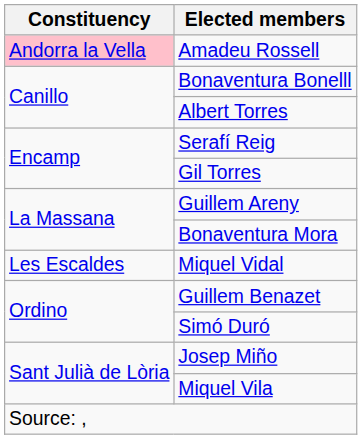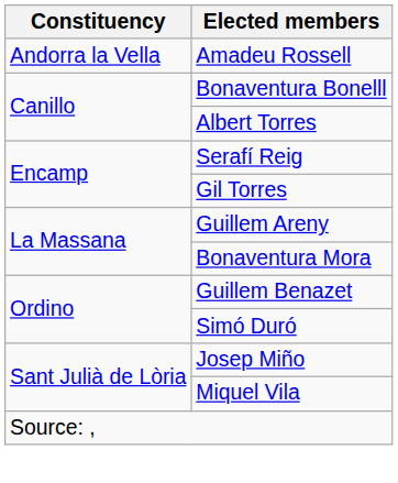 <table class=wikitable>
 <tr>
 <th>Constituency</th>
 <th>Elected members</th>
 </tr>
 <tr>
-<td style="background: pink;"><a href='#'>Andorra la Vella</a></td>
+<td><a href='#'>Andorra la Vella</a></td>
 <td><a href='#'>Amadeu Rossell</a></td>
 </tr>
 <tr>
 <td rowspan=2><a href='#'>Canillo</a></td>
 <td><a href='#'>Bonaventura Bonelll</a></td>
 </tr>
 <tr>
 <td><a href='#'>Albert Torres</a></td>
 </tr>
 <tr>
 <td rowspan=2><a href='#'>Encamp</a></td>
 <td><a href='#'>Serafí Reig</a></td>
 </tr>
 <tr>
 <td><a href='#'>Gil Torres</a></td>
 </tr>
 <tr>
 <td rowspan=2><a href='#'>La Massana</a></td>
 <td><a href='#'>Guillem Areny</a></td>
 </tr>
 <tr>
 <td><a href='#'>Bonaventura Mora</a></td>
 </tr>
 <tr>
-<td><a href='#'>Les Escaldes</a></td>
-<td><a href='#'>Miquel Vidal</a></td>
-</tr>
-<tr>
 <td rowspan=2><a href='#'>Ordino</a></td>
 <td><a href='#'>Guillem Benazet</a></td>
 </tr>
 <tr>
 <td><a href='#'>Simó Duró</a></td>
 </tr>
 <tr>
 <td rowspan=2><a href='#'>Sant Julià de Lòria</a></td>
 <td><a href='#'>Josep Miño</a></td>
 </tr>
 <tr>
 <td><a href='#'>Miquel Vila</a></td>
 </tr>
 <tr>
 <td colspan=2>Source: , </td>
 </tr>
 </table>
